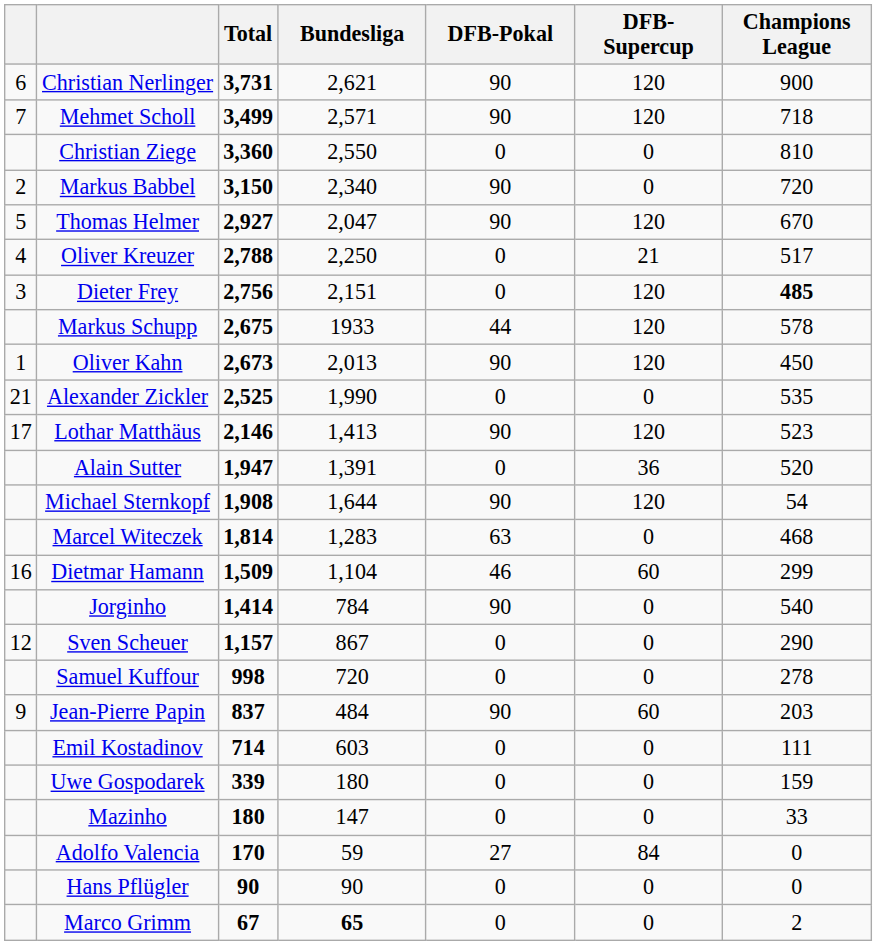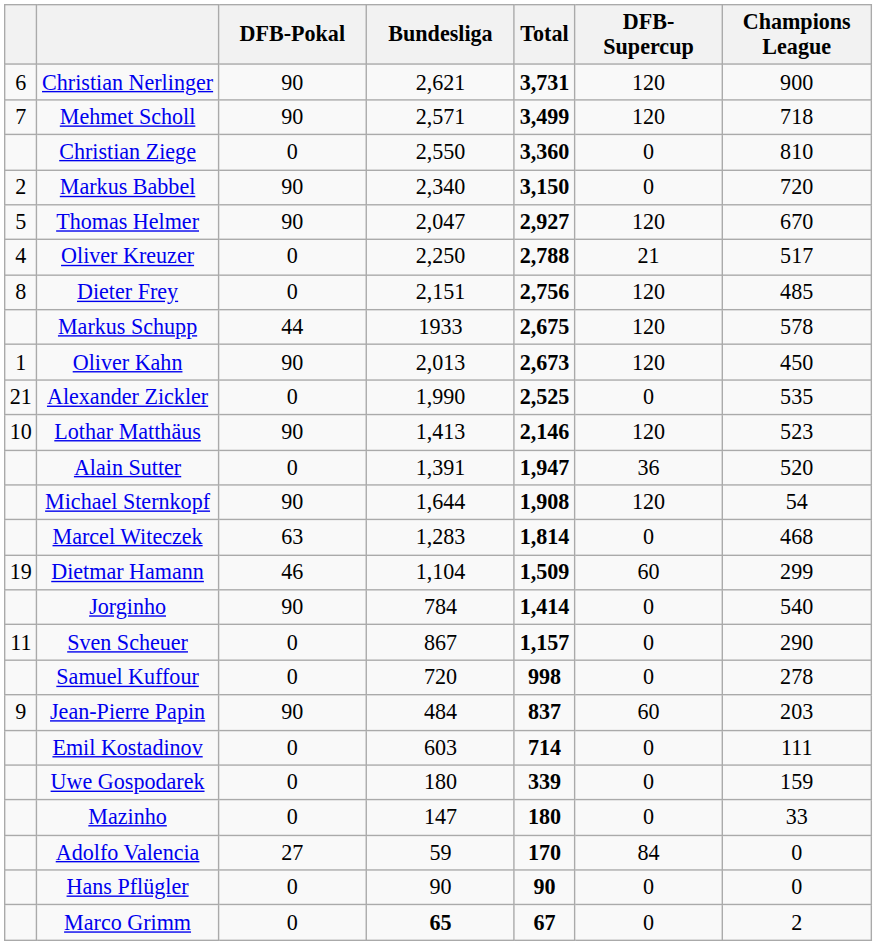 <table class="wikitable" style="text-align: center">
 <tr>
 <th></th>
 <th></th>
+<th style="width:100px;">DFB-Pokal</th>
+<th style="width:100px;">Bundesliga</th>
 <th>Total</th>
-<th style="width:100px;">Bundesliga</th>
-<th style="width:100px;">DFB-Pokal</th>
 <th style="width:100px;">DFB-Supercup</th>
 <th style="width:100px;">Champions League</th>
 </tr>
 <tr>
 <td>6</td>
 <td><a href='#'>Christian Nerlinger</a></td>
+<td>90</td>
+<td>2,621</td>
 <td><strong>3,731</strong></td>
-<td>2,621</td>
-<td>90</td>
 <td>120</td>
 <td>900</td>
 </tr>
 <tr>
 <td>7</td>
 <td><a href='#'>Mehmet Scholl</a></td>
+<td>90</td>
+<td>2,571</td>
 <td><strong>3,499</strong></td>
-<td>2,571</td>
-<td>90</td>
 <td>120</td>
 <td>718</td>
 </tr>
 <tr>
 <td></td>
 <td><a href='#'>Christian Ziege</a></td>
+<td>0</td>
+<td>2,550</td>
 <td><strong>3,360</strong></td>
-<td>2,550</td>
-<td>0</td>
 <td>0</td>
 <td>810</td>
 </tr>
 <tr>
 <td>2</td>
 <td><a href='#'>Markus Babbel</a></td>
+<td>90</td>
+<td>2,340</td>
 <td><strong>3,150</strong></td>
-<td>2,340</td>
-<td>90</td>
 <td>0</td>
 <td>720</td>
 </tr>
 <tr>
 <td>5</td>
 <td><a href='#'>Thomas Helmer</a></td>
+<td>90</td>
+<td>2,047</td>
 <td><strong>2,927</strong></td>
-<td>2,047</td>
-<td>90</td>
 <td>120</td>
 <td>670</td>
 </tr>
 <tr>
 <td>4</td>
 <td><a href='#'>Oliver Kreuzer</a></td>
+<td>0</td>
+<td>2,250</td>
 <td><strong>2,788</strong></td>
-<td>2,250</td>
-<td>0</td>
 <td>21</td>
 <td>517</td>
 </tr>
 <tr>
-<td>3</td>
+<td>8</td>
 <td><a href='#'>Dieter Frey</a></td>
+<td>0</td>
+<td>2,151</td>
 <td><strong>2,756</strong></td>
-<td>2,151</td>
-<td>0</td>
 <td>120</td>
-<td><strong>485</strong></td>
+<td>485</td>
 </tr>
 <tr>
 <td></td>
 <td><a href='#'>Markus Schupp</a></td>
+<td>44</td>
+<td>1933</td>
 <td><strong>2,675</strong></td>
-<td>1933</td>
-<td>44</td>
 <td>120</td>
 <td>578</td>
 </tr>
 <tr>
 <td>1</td>
 <td><a href='#'>Oliver Kahn</a></td>
+<td>90</td>
+<td>2,013</td>
 <td><strong>2,673</strong></td>
-<td>2,013</td>
-<td>90</td>
 <td>120</td>
 <td>450</td>
 </tr>
 <tr>
 <td>21</td>
 <td><a href='#'>Alexander Zickler</a></td>
+<td>0</td>
+<td>1,990</td>
 <td><strong>2,525</strong></td>
-<td>1,990</td>
-<td>0</td>
 <td>0</td>
 <td>535</td>
 </tr>
 <tr>
-<td>17</td>
+<td>10</td>
 <td><a href='#'>Lothar Matthäus</a></td>
+<td>90</td>
+<td>1,413</td>
 <td><strong>2,146</strong></td>
-<td>1,413</td>
-<td>90</td>
 <td>120</td>
 <td>523</td>
 </tr>
 <tr>
 <td></td>
 <td><a href='#'>Alain Sutter</a></td>
+<td>0</td>
+<td>1,391</td>
 <td><strong>1,947</strong></td>
-<td>1,391</td>
-<td>0</td>
 <td>36</td>
 <td>520</td>
 </tr>
 <tr>
 <td></td>
 <td><a href='#'>Michael Sternkopf</a></td>
+<td>90</td>
+<td>1,644</td>
 <td><strong>1,908</strong></td>
-<td>1,644</td>
-<td>90</td>
 <td>120</td>
 <td>54</td>
 </tr>
 <tr>
 <td></td>
 <td><a href='#'>Marcel Witeczek</a></td>
+<td>63</td>
+<td>1,283</td>
 <td><strong>1,814</strong></td>
-<td>1,283</td>
-<td>63</td>
 <td>0</td>
 <td>468</td>
 </tr>
 <tr>
-<td>16</td>
+<td>19</td>
 <td><a href='#'>Dietmar Hamann</a></td>
+<td>46</td>
+<td>1,104</td>
 <td><strong>1,509</strong></td>
-<td>1,104</td>
-<td>46</td>
 <td>60</td>
 <td>299</td>
 </tr>
 <tr>
 <td></td>
 <td><a href='#'>Jorginho</a></td>
+<td>90</td>
+<td>784</td>
 <td><strong>1,414</strong></td>
-<td>784</td>
-<td>90</td>
 <td>0</td>
 <td>540</td>
 </tr>
 <tr>
-<td>12</td>
+<td>11</td>
 <td><a href='#'>Sven Scheuer</a></td>
+<td>0</td>
+<td>867</td>
 <td><strong>1,157</strong></td>
-<td>867</td>
-<td>0</td>
 <td>0</td>
 <td>290</td>
 </tr>
 <tr>
 <td></td>
 <td><a href='#'>Samuel Kuffour</a></td>
+<td>0</td>
+<td>720</td>
 <td><strong>998</strong></td>
-<td>720</td>
-<td>0</td>
 <td>0</td>
 <td>278</td>
 </tr>
 <tr>
 <td>9</td>
 <td><a href='#'>Jean-Pierre Papin</a></td>
+<td>90</td>
+<td>484</td>
 <td><strong>837</strong></td>
-<td>484</td>
-<td>90</td>
 <td>60</td>
 <td>203</td>
 </tr>
 <tr>
 <td></td>
 <td><a href='#'>Emil Kostadinov</a></td>
+<td>0</td>
+<td>603</td>
 <td><strong>714</strong></td>
-<td>603</td>
-<td>0</td>
 <td>0</td>
 <td>111</td>
 </tr>
 <tr>
 <td></td>
 <td><a href='#'>Uwe Gospodarek</a></td>
+<td>0</td>
+<td>180</td>
 <td><strong>339</strong></td>
-<td>180</td>
-<td>0</td>
 <td>0</td>
 <td>159</td>
 </tr>
 <tr>
 <td></td>
 <td><a href='#'>Mazinho</a></td>
+<td>0</td>
+<td>147</td>
 <td><strong>180</strong></td>
-<td>147</td>
-<td>0</td>
 <td>0</td>
 <td>33</td>
 </tr>
 <tr>
 <td></td>
 <td><a href='#'>Adolfo Valencia</a></td>
+<td>27</td>
+<td>59</td>
 <td><strong>170</strong></td>
-<td>59</td>
-<td>27</td>
 <td>84</td>
 <td>0</td>
 </tr>
 <tr>
 <td></td>
 <td><a href='#'>Hans Pflügler</a></td>
+<td>0</td>
+<td>90</td>
 <td><strong>90</strong></td>
-<td>90</td>
-<td>0</td>
 <td>0</td>
 <td>0</td>
 </tr>
 <tr>
 <td></td>
 <td><a href='#'>Marco Grimm</a></td>
+<td>0</td>
+<td><strong>65</strong></td>
 <td><strong>67</strong></td>
-<td><strong>65</strong></td>
-<td>0</td>
 <td>0</td>
 <td>2</td>
 </tr>
 </table>
